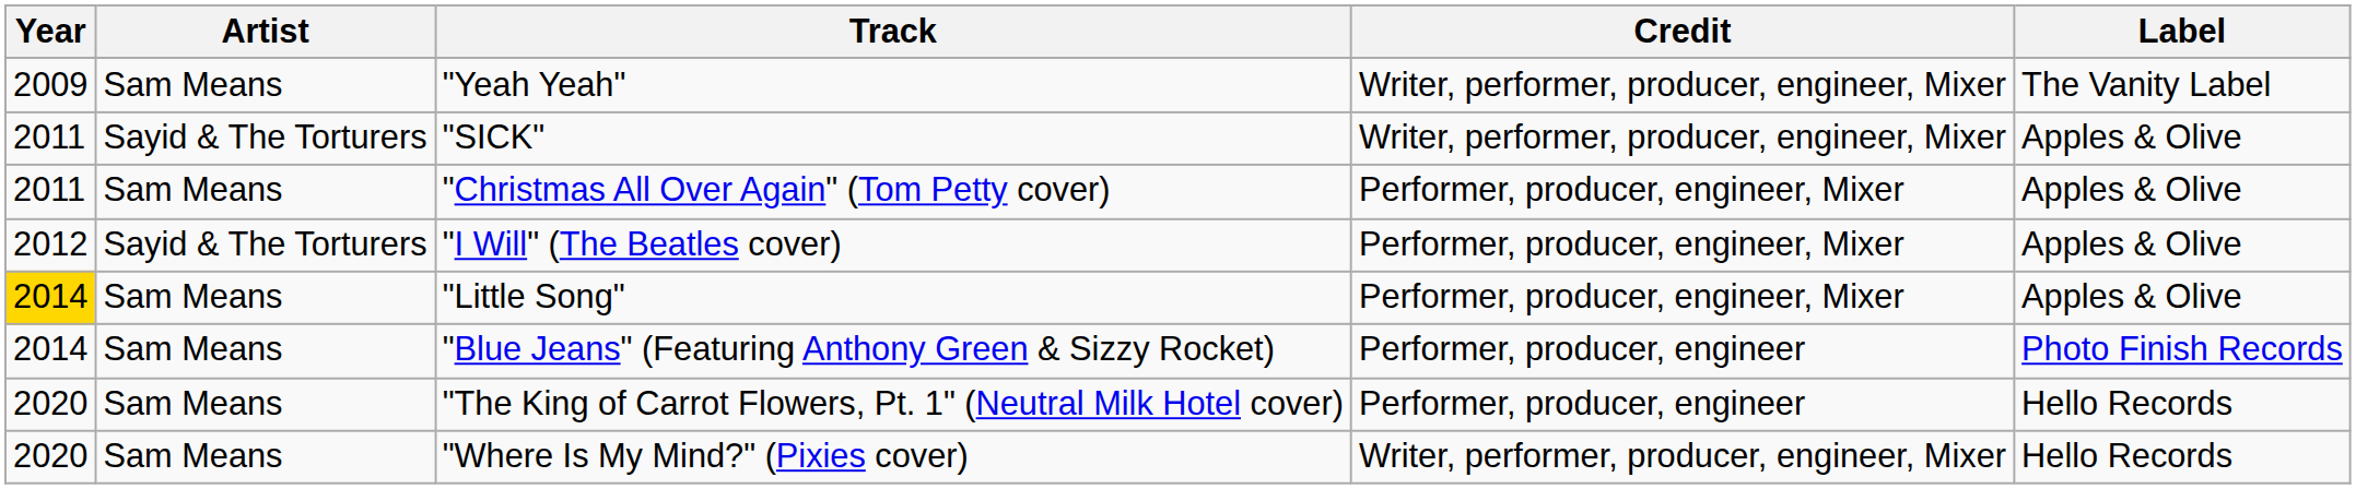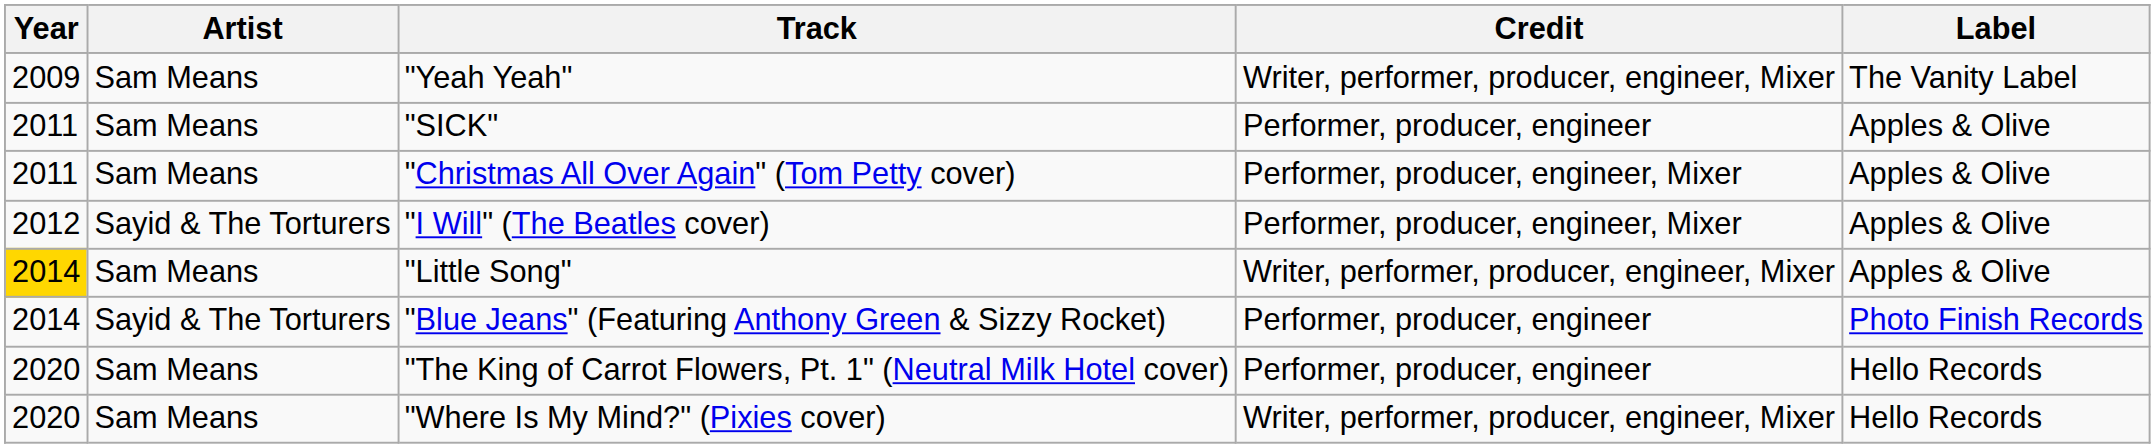 <table class="wikitable sortable">
 <tr>
 <th>Year</th>
 <th>Artist</th>
 <th>Track</th>
 <th>Credit</th>
 <th>Label</th>
 </tr>
 <tr>
 <td>2009</td>
 <td>Sam Means</td>
 <td>"Yeah Yeah"</td>
 <td>Writer, performer, producer, engineer, Mixer</td>
 <td>The Vanity Label</td>
 </tr>
 <tr>
 <td>2011</td>
-<td>Sayid & The Torturers</td>
+<td>Sam Means</td>
 <td>"SICK"</td>
-<td>Writer, performer, producer, engineer, Mixer</td>
+<td>Performer, producer, engineer</td>
 <td>Apples & Olive</td>
 </tr>
 <tr>
 <td>2011</td>
 <td>Sam Means</td>
 <td>"<a href='#'>Christmas All Over Again</a>" (<a href='#'>Tom Petty</a> cover)</td>
 <td>Performer, producer, engineer, Mixer</td>
 <td>Apples & Olive</td>
 </tr>
 <tr>
 <td>2012</td>
 <td>Sayid & The Torturers</td>
 <td>"<a href='#'>I Will</a>" (<a href='#'>The Beatles</a> cover)</td>
 <td>Performer, producer, engineer, Mixer</td>
 <td>Apples & Olive</td>
 </tr>
 <tr>
 <td style="background: gold;">2014</td>
 <td>Sam Means</td>
 <td>"Little Song"</td>
-<td>Performer, producer, engineer, Mixer</td>
+<td>Writer, performer, producer, engineer, Mixer</td>
 <td>Apples & Olive</td>
 </tr>
 <tr>
 <td>2014</td>
-<td>Sam Means</td>
+<td>Sayid & The Torturers</td>
 <td>"<a href='#'>Blue Jeans</a>" (Featuring <a href='#'>Anthony Green</a> & Sizzy Rocket)</td>
 <td>Performer, producer, engineer</td>
 <td><a href='#'>Photo Finish Records</a></td>
 </tr>
 <tr>
 <td>2020</td>
 <td>Sam Means</td>
 <td>"The King of Carrot Flowers, Pt. 1" (<a href='#'>Neutral Milk Hotel</a> cover)</td>
 <td>Performer, producer, engineer</td>
 <td>Hello Records</td>
 </tr>
 <tr>
 <td>2020</td>
 <td>Sam Means</td>
 <td>"Where Is My Mind?" (<a href='#'>Pixies</a> cover)</td>
 <td>Writer, performer, producer, engineer, Mixer</td>
 <td>Hello Records</td>
 </tr>
 </table>
